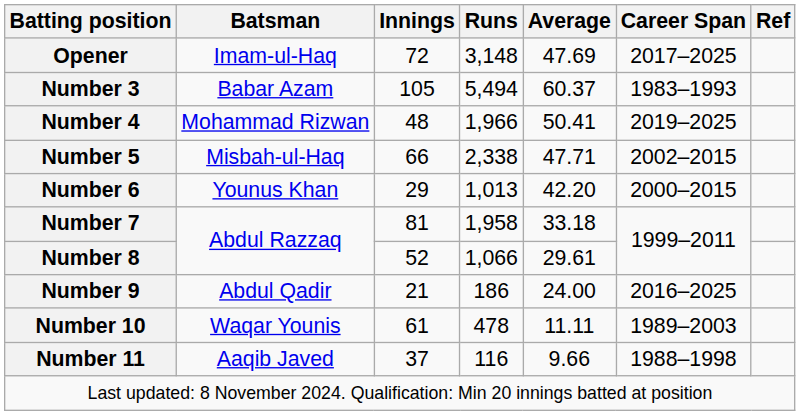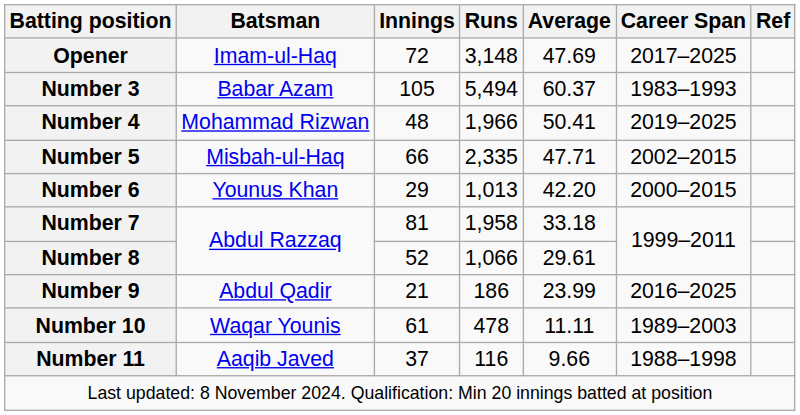 <table class="wikitable sortable" style="text-align:center;">
 <tr>
 <th scope="col">Batting position</th>
 <th scope="col">Batsman</th>
 <th scope="col">Innings</th>
 <th scope="col">Runs</th>
 <th scope="col">Average</th>
 <th scope="col">Career Span</th>
 <th scope="col">Ref</th>
 </tr>
 <tr>
 <th scope="row">Opener</th>
 <td><a href='#'>Imam-ul-Haq</a></td>
 <td>72</td>
 <td>3,148</td>
 <td>47.69</td>
 <td>2017–2025</td>
 <td></td>
 </tr>
 <tr>
 <th scope="row">Number 3</th>
 <td><a href='#'>Babar Azam</a></td>
 <td>105</td>
 <td>5,494</td>
 <td>60.37</td>
 <td>1983–1993</td>
 <td></td>
 </tr>
 <tr>
 <th scope="row">Number 4</th>
 <td><a href='#'>Mohammad Rizwan</a></td>
 <td>48</td>
 <td>1,966</td>
 <td>50.41</td>
 <td>2019–2025</td>
 <td></td>
 </tr>
 <tr>
 <th scope="row">Number 5</th>
 <td><a href='#'>Misbah-ul-Haq</a></td>
 <td>66</td>
-<td>2,338</td>
+<td>2,335</td>
 <td>47.71</td>
 <td>2002–2015</td>
 <td></td>
 </tr>
 <tr>
 <th scope="row">Number 6</th>
 <td><a href='#'>Younus Khan</a></td>
 <td>29</td>
 <td>1,013</td>
 <td>42.20</td>
 <td>2000–2015</td>
 <td></td>
 </tr>
 <tr>
 <th scope="row">Number 7</th>
 <td rowspan=2><a href='#'>Abdul Razzaq</a></td>
 <td>81</td>
 <td>1,958</td>
 <td>33.18</td>
 <td rowspan=2>1999–2011</td>
 <td></td>
 </tr>
 <tr>
 <th scope="row">Number 8</th>
 <td>52</td>
 <td>1,066</td>
 <td>29.61</td>
 <td></td>
 </tr>
 <tr>
 <th scope="row">Number 9</th>
 <td><a href='#'>Abdul Qadir</a></td>
 <td>21</td>
 <td>186</td>
-<td>24.00</td>
+<td>23.99</td>
 <td>2016–2025</td>
 <td></td>
 </tr>
 <tr>
 <th scope="row">Number 10</th>
 <td><a href='#'>Waqar Younis</a></td>
 <td>61</td>
 <td>478</td>
 <td>11.11</td>
 <td>1989–2003</td>
 <td></td>
 </tr>
 <tr>
 <th scope="row">Number 11</th>
 <td><a href='#'>Aaqib Javed</a></td>
 <td>37</td>
 <td>116</td>
 <td>9.66</td>
 <td>1988–1998</td>
 <td></td>
 </tr>
 <tr>
 <td colspan=7><small>Last updated: 8 November 2024. Qualification: Min 20 innings batted at position</small></td>
 </tr>
 </table>
